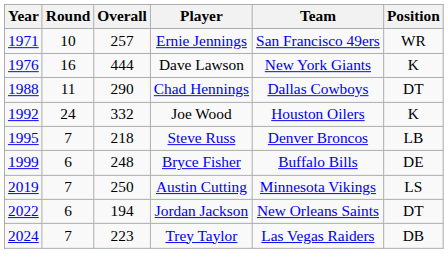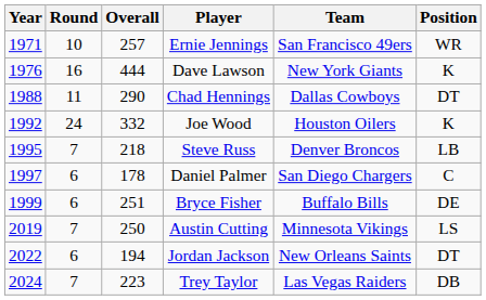 <table class="wikitable sortable" style="text-align: center;">
 <tr>
 <th>Year</th>
 <th>Round</th>
 <th>Overall</th>
 <th>Player</th>
 <th>Team</th>
 <th>Position</th>
 </tr>
 <tr>
 <td><a href='#'>1971</a></td>
 <td>10</td>
 <td>257</td>
 <td><a href='#'>Ernie Jennings</a></td>
 <td><a href='#'>San Francisco 49ers</a></td>
 <td>WR</td>
 </tr>
 <tr>
 <td><a href='#'>1976</a></td>
 <td>16</td>
 <td>444</td>
 <td>Dave Lawson</td>
 <td><a href='#'>New York Giants</a></td>
 <td>K</td>
 </tr>
 <tr>
 <td><a href='#'>1988</a></td>
 <td>11</td>
 <td>290</td>
 <td><a href='#'>Chad Hennings</a></td>
 <td><a href='#'>Dallas Cowboys</a></td>
 <td>DT</td>
 </tr>
 <tr>
 <td><a href='#'>1992</a></td>
 <td>24</td>
 <td>332</td>
 <td>Joe Wood</td>
 <td><a href='#'>Houston Oilers</a></td>
 <td>K</td>
 </tr>
 <tr>
 <td><a href='#'>1995</a></td>
 <td>7</td>
 <td>218</td>
 <td><a href='#'>Steve Russ</a></td>
 <td><a href='#'>Denver Broncos</a></td>
 <td>LB</td>
 </tr>
 <tr>
+<td><a href='#'>1997</a></td>
+<td>6</td>
+<td>178</td>
+<td>Daniel Palmer</td>
+<td><a href='#'>San Diego Chargers</a></td>
+<td>C</td>
+</tr>
+<tr>
 <td><a href='#'>1999</a></td>
 <td>6</td>
-<td>248</td>
+<td>251</td>
 <td><a href='#'>Bryce Fisher</a></td>
 <td><a href='#'>Buffalo Bills</a></td>
 <td>DE</td>
 </tr>
 <tr>
 <td><a href='#'>2019</a></td>
 <td>7</td>
 <td>250</td>
 <td><a href='#'>Austin Cutting</a></td>
 <td><a href='#'>Minnesota Vikings</a></td>
 <td>LS</td>
 </tr>
 <tr>
 <td><a href='#'>2022</a></td>
 <td>6</td>
 <td>194</td>
 <td><a href='#'>Jordan Jackson</a></td>
 <td><a href='#'>New Orleans Saints</a></td>
 <td>DT</td>
 </tr>
 <tr>
 <td><a href='#'>2024</a></td>
 <td>7</td>
 <td>223</td>
 <td><a href='#'>Trey Taylor</a></td>
 <td><a href='#'>Las Vegas Raiders</a></td>
 <td>DB</td>
 </tr>
 </table>
